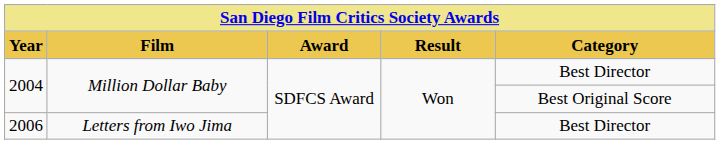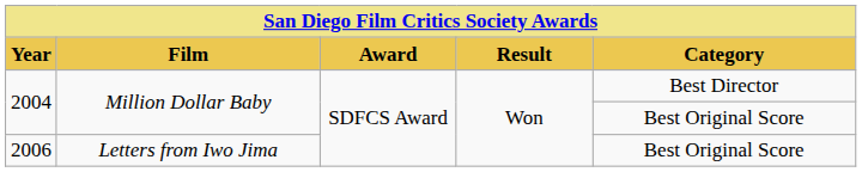 <table class="wikitable" style="text-align: center;">
 <tr>
 <th colspan="5" style="background: khaki;"><a href='#'>San Diego Film Critics Society Awards</a></th>
 </tr>
 <tr>
 <th style="width: 33px; background: #ecc850;">Year</th>
 <th style="width: 200px; background: #ecc850;">Film</th>
 <th style="width: 100px; background: #ecc850;">Award</th>
 <th style="width: 100px; background: #ecc850;">Result</th>
 <th style="width: 200px; background: #ecc850;">Category</th>
 </tr>
 <tr>
 <td rowspan="2">2004</td>
 <td rowspan="2"><em>Million Dollar Baby</em></td>
 <td rowspan="3">SDFCS Award</td>
 <td rowspan="3">Won</td>
 <td>Best Director</td>
 </tr>
 <tr>
 <td>Best Original Score</td>
 </tr>
 <tr>
 <td>2006</td>
 <td><em>Letters from Iwo Jima</em></td>
-<td>Best Director</td>
+<td>Best Original Score</td>
 </tr>
 </table>
